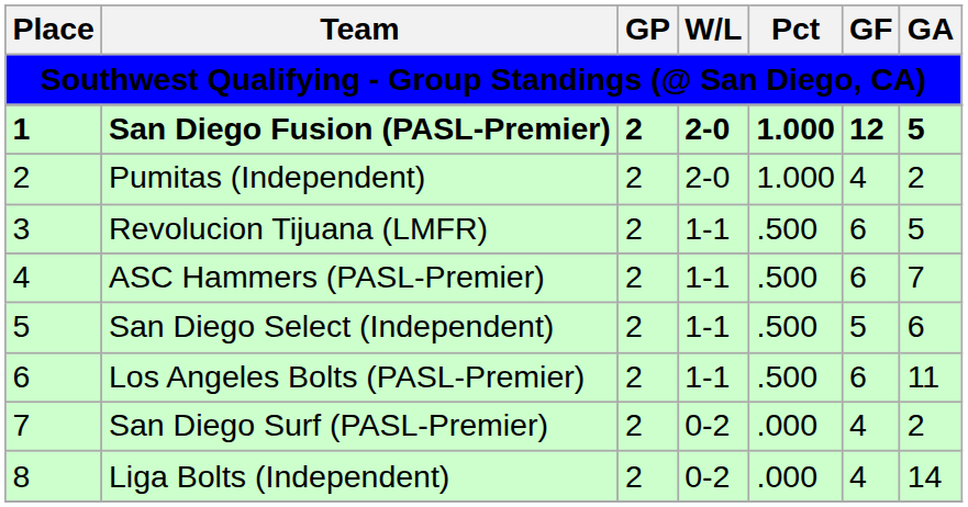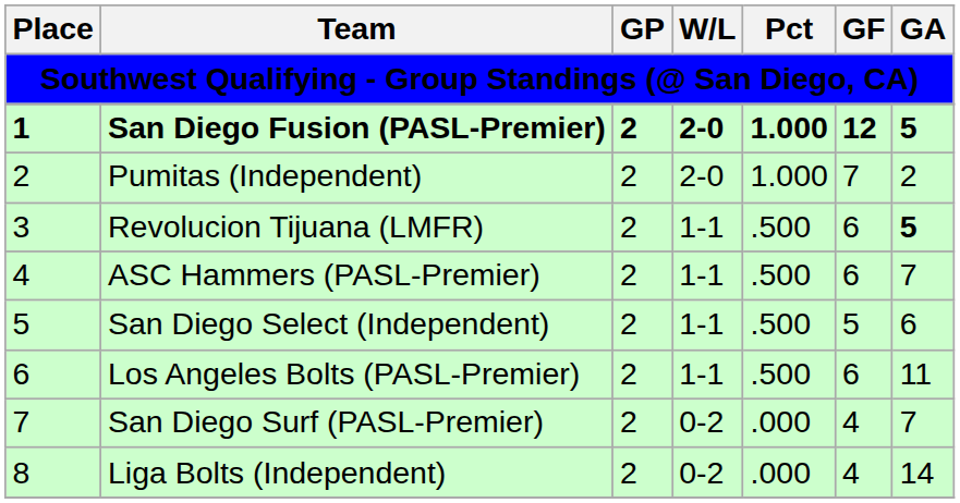 <table class="wikitable">
 <tr>
 <th>Place</th>
 <th>Team</th>
 <th>GP</th>
 <th>W/L</th>
 <th>Pct</th>
 <th>GF</th>
 <th>GA</th>
 </tr>
 <tr>
 <th style=background-color:blue colspan=9><span>Southwest Qualifying - Group Standings (@ San Diego, CA)</span></th>
 </tr>
 <tr>
 </tr>
 <tr bgcolor=#ccffcc>
 <td><strong>1</strong></td>
 <td><strong>San Diego Fusion (PASL-Premier)</strong></td>
 <td><strong>2</strong></td>
 <td><strong>2-0</strong></td>
 <td><strong>1.000</strong></td>
 <td><strong>12</strong></td>
 <td><strong>5</strong></td>
 </tr>
 <tr bgcolor=#ccffcc>
 <td>2</td>
 <td>Pumitas (Independent)</td>
 <td>2</td>
 <td>2-0</td>
 <td>1.000</td>
-<td>4</td>
+<td>7</td>
 <td>2</td>
 </tr>
 <tr bgcolor=#ccffcc>
 <td>3</td>
 <td>Revolucion Tijuana (LMFR)</td>
 <td>2</td>
 <td>1-1</td>
 <td>.500</td>
 <td>6</td>
-<td>5</td>
+<td><strong>5</strong></td>
 </tr>
 <tr bgcolor=#ccffcc>
 <td>4</td>
 <td>ASC Hammers (PASL-Premier)</td>
 <td>2</td>
 <td>1-1</td>
 <td>.500</td>
 <td>6</td>
 <td>7</td>
 </tr>
 <tr bgcolor=#ccffcc>
 <td>5</td>
 <td>San Diego Select (Independent)</td>
 <td>2</td>
 <td>1-1</td>
 <td>.500</td>
 <td>5</td>
 <td>6</td>
 </tr>
 <tr bgcolor=#ccffcc>
 <td>6</td>
 <td>Los Angeles Bolts (PASL-Premier)</td>
 <td>2</td>
 <td>1-1</td>
 <td>.500</td>
 <td>6</td>
 <td>11</td>
 </tr>
 <tr bgcolor=#ccffcc>
 <td>7</td>
 <td>San Diego Surf (PASL-Premier)</td>
 <td>2</td>
 <td>0-2</td>
 <td>.000</td>
 <td>4</td>
-<td>2</td>
+<td>7</td>
 </tr>
 <tr bgcolor=#ccffcc>
 <td>8</td>
 <td>Liga Bolts (Independent)</td>
 <td>2</td>
 <td>0-2</td>
 <td>.000</td>
 <td>4</td>
 <td>14</td>
 </tr>
 <tr>
 </tr>
 </table>
